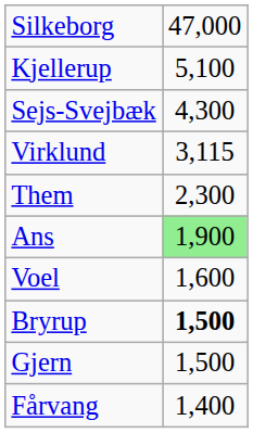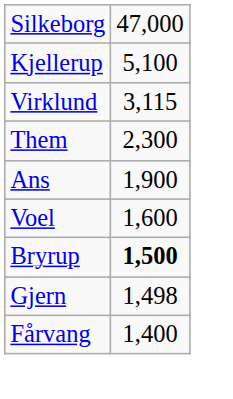 <table class="wikitable" style="margin-right:1em">
 <tr>
 <td><a href='#'>Silkeborg</a></td>
 <td align="center">47,000</td>
 </tr>
 <tr>
 <td><a href='#'>Kjellerup</a></td>
 <td align="center">5,100</td>
-</tr>
-<tr>
-<td><a href='#'>Sejs-Svejbæk</a></td>
-<td align="center">4,300</td>
 </tr>
 <tr>
 <td><a href='#'>Virklund</a></td>
 <td align="center">3,115</td>
 </tr>
 <tr>
 <td><a href='#'>Them</a></td>
 <td align="center">2,300</td>
 </tr>
 <tr>
 <td><a href='#'>Ans</a></td>
-<td align="center" style="background: lightgreen;">1,900</td>
+<td align="center">1,900</td>
 </tr>
 <tr>
 <td><a href='#'>Voel</a></td>
 <td align="center">1,600</td>
 </tr>
 <tr>
 <td><a href='#'>Bryrup</a></td>
 <td align="center"><strong>1,500</strong></td>
 </tr>
 <tr>
 <td><a href='#'>Gjern</a></td>
-<td align="center">1,500</td>
+<td align="center">1,498</td>
 </tr>
 <tr>
 <td><a href='#'>Fårvang</a></td>
 <td align="center">1,400</td>
 </tr>
 </table>
